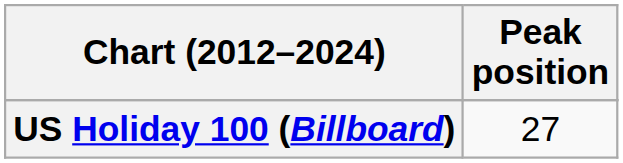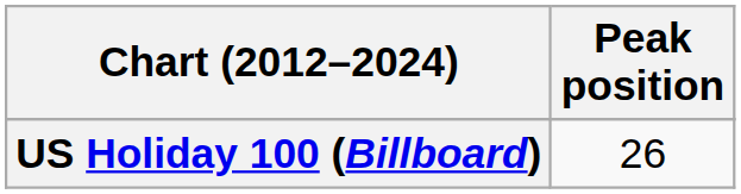 <table class="wikitable sortable plainrowheaders" style="text-align:center">
 <tr>
 <th scope="col">Chart (2012–2024)</th>
 <th scope="col">Peak<br>position</th>
 </tr>
 <tr>
 </tr>
 <tr>
 </tr>
 <tr>
 <th scope="row">US <a href='#'>Holiday 100</a> (<em><a href='#'>Billboard</a></em>)</th>
-<td>27</td>
+<td>26</td>
 </tr>
 </table>
